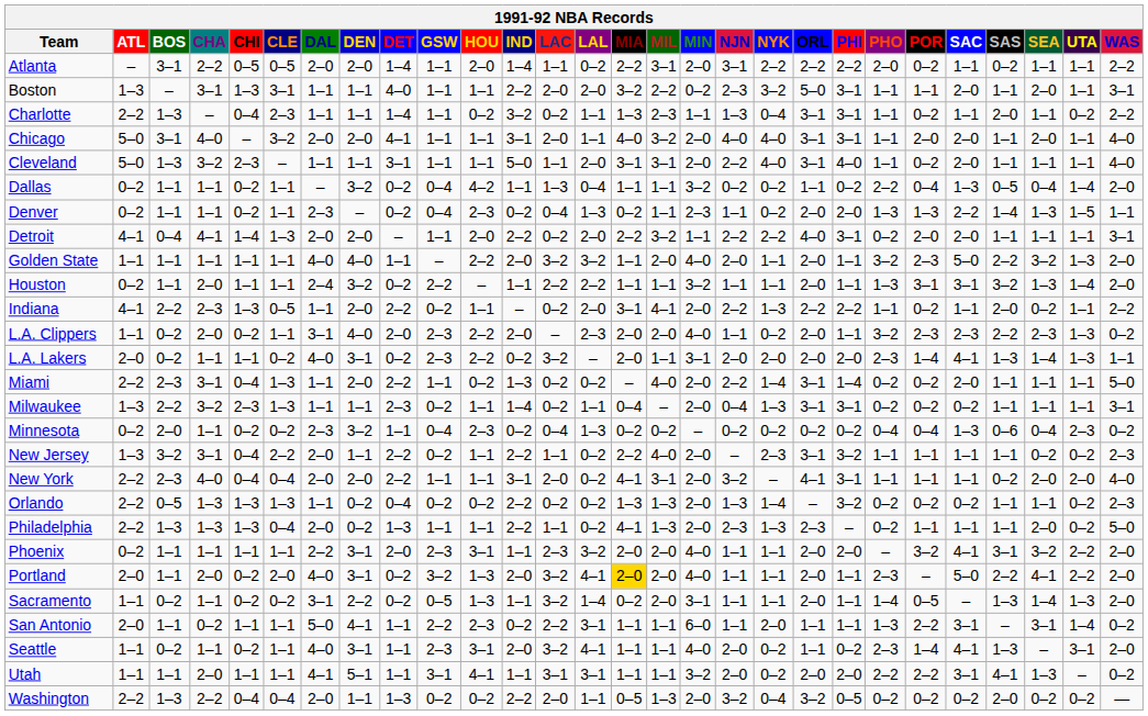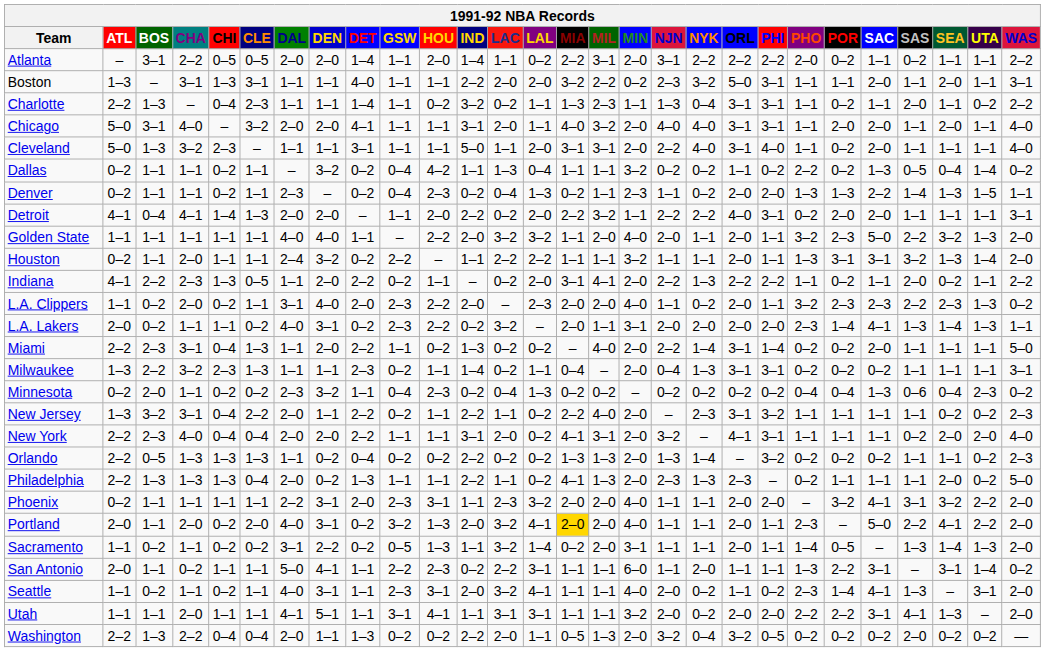 <table class="wikitable" style="font-size:95%; text-align:center;">
 <tr>
 <th colspan=28>1991-92 NBA Records</th>
 </tr>
 <tr>
 <th width=100>Team</th>
 <th style="background:#FF0000;color:#FFFFFF;width=35">ATL</th>
 <th style="background:#006400;color:#FFFFFF;width=35">BOS</th>
 <th style="background:#008080;color:#800080;width=35">CHA</th>
 <th style="background:#FF0000;color:#000000;width=35">CHI</th>
 <th style="background:#000080;color:#FF8C00;width=35">CLE</th>
 <th style="background:#008000;color:#00008B;width=35">DAL</th>
 <th style="background:#0000CD;color:#FFD700;width=35">DEN</th>
 <th style="background:#0000FF;color:#FF0000;width=35">DET</th>
 <th style="background:#0000FF;color:#FFD700;width=35">GSW</th>
 <th style="background:#FF0000;color:#FFD700;width=35">HOU</th>
 <th style="background:#000080;color:#FFD700;width=35">IND</th>
 <th style="background:#F9160D;color:#1A2E8B;width=35">LAC</th>
 <th style="background:#800080;color:#FFD700;width=35">LAL</th>
 <th style="background:#000000;color:#8B0000;width=35">MIA</th>
 <th style="background:#006400;color:#B22222;width=35">MIL</th>
 <th style="background:#0000FF;color:#228B22;width=35">MIN</th>
 <th style="background:#DC143C;color:#0000CD;width=35">NJN</th>
 <th style="background:#0000FF;color:#FF8C00;width=35">NYK</th>
 <th style="background:#0000FF;color:#000000;width=35">ORL</th>
 <th style="background:#FF0000;color:#0000FF;width=35">PHI</th>
 <th style="background:#800080;color:#FF4500;width=35">PHO</th>
 <th style="background:#000000;color:#FF0000;width=35">POR</th>
 <th style="background:#0000FF;color:#FFFFFF;width=35">SAC</th>
 <th style="background:#000000;color:#C0C0C0;width=35">SAS</th>
 <th style="background:#005831;color:#FFC322;width=35">SEA</th>
 <th style="background:#36004A;color:#FFFF00;width=35">UTA</th>
 <th style="background:#DC143C;color:#0000CD;width=35">WAS</th>
 </tr>
 <tr>
 <td style="text-align:left;"><a href='#'>Atlanta</a></td>
 <td>–</td>
 <td>3–1</td>
 <td>2–2</td>
 <td>0–5</td>
 <td>0–5</td>
 <td>2–0</td>
 <td>2–0</td>
 <td>1–4</td>
 <td>1–1</td>
 <td>2–0</td>
 <td>1–4</td>
 <td>1–1</td>
 <td>0–2</td>
 <td>2–2</td>
 <td>3–1</td>
 <td>2–0</td>
 <td>3–1</td>
 <td>2–2</td>
 <td>2–2</td>
 <td>2–2</td>
 <td>2–0</td>
 <td>0–2</td>
 <td>1–1</td>
 <td>0–2</td>
 <td>1–1</td>
 <td>1–1</td>
 <td>2–2</td>
 </tr>
 <tr>
 <td style="text-align:left;">Boston</td>
 <td>1–3</td>
 <td>–</td>
 <td>3–1</td>
 <td>1–3</td>
 <td>3–1</td>
 <td>1–1</td>
 <td>1–1</td>
 <td>4–0</td>
 <td>1–1</td>
 <td>1–1</td>
 <td>2–2</td>
 <td>2–0</td>
 <td>2–0</td>
 <td>3–2</td>
 <td>2–2</td>
 <td>0–2</td>
 <td>2–3</td>
 <td>3–2</td>
 <td>5–0</td>
 <td>3–1</td>
 <td>1–1</td>
 <td>1–1</td>
 <td>2–0</td>
 <td>1–1</td>
 <td>2–0</td>
 <td>1–1</td>
 <td>3–1</td>
 </tr>
 <tr>
 <td style="text-align:left;"><a href='#'>Charlotte</a></td>
 <td>2–2</td>
 <td>1–3</td>
 <td>–</td>
 <td>0–4</td>
 <td>2–3</td>
 <td>1–1</td>
 <td>1–1</td>
 <td>1–4</td>
 <td>1–1</td>
 <td>0–2</td>
 <td>3–2</td>
 <td>0–2</td>
 <td>1–1</td>
 <td>1–3</td>
 <td>2–3</td>
 <td>1–1</td>
 <td>1–3</td>
 <td>0–4</td>
 <td>3–1</td>
 <td>3–1</td>
 <td>1–1</td>
 <td>0–2</td>
 <td>1–1</td>
 <td>2–0</td>
 <td>1–1</td>
 <td>0–2</td>
 <td>2–2</td>
 </tr>
 <tr>
 <td style="text-align:left;"><a href='#'>Chicago</a></td>
 <td>5–0</td>
 <td>3–1</td>
 <td>4–0</td>
 <td>–</td>
 <td>3–2</td>
 <td>2–0</td>
 <td>2–0</td>
 <td>4–1</td>
 <td>1–1</td>
 <td>1–1</td>
 <td>3–1</td>
 <td>2–0</td>
 <td>1–1</td>
 <td>4–0</td>
 <td>3–2</td>
 <td>2–0</td>
 <td>4–0</td>
 <td>4–0</td>
 <td>3–1</td>
 <td>3–1</td>
 <td>1–1</td>
 <td>2–0</td>
 <td>2–0</td>
 <td>1–1</td>
 <td>2–0</td>
 <td>1–1</td>
 <td>4–0</td>
 </tr>
 <tr>
 <td style="text-align:left;"><a href='#'>Cleveland</a></td>
 <td>5–0</td>
 <td>1–3</td>
 <td>3–2</td>
 <td>2–3</td>
 <td>–</td>
 <td>1–1</td>
 <td>1–1</td>
 <td>3–1</td>
 <td>1–1</td>
 <td>1–1</td>
 <td>5–0</td>
 <td>1–1</td>
 <td>2–0</td>
 <td>3–1</td>
 <td>3–1</td>
 <td>2–0</td>
 <td>2–2</td>
 <td>4–0</td>
 <td>3–1</td>
 <td>4–0</td>
 <td>1–1</td>
 <td>0–2</td>
 <td>2–0</td>
 <td>1–1</td>
 <td>1–1</td>
 <td>1–1</td>
 <td>4–0</td>
 </tr>
 <tr>
 <td style="text-align:left;"><a href='#'>Dallas</a></td>
 <td>0–2</td>
 <td>1–1</td>
 <td>1–1</td>
 <td>0–2</td>
 <td>1–1</td>
 <td>–</td>
 <td>3–2</td>
 <td>0–2</td>
 <td>0–4</td>
 <td>4–2</td>
 <td>1–1</td>
 <td>1–3</td>
 <td>0–4</td>
 <td>1–1</td>
 <td>1–1</td>
 <td>3–2</td>
 <td>0–2</td>
 <td>0–2</td>
 <td>1–1</td>
 <td>0–2</td>
 <td>2–2</td>
-<td>0–4</td>
+<td>0–2</td>
 <td>1–3</td>
 <td>0–5</td>
 <td>0–4</td>
 <td>1–4</td>
-<td>2–0</td>
+<td>0–2</td>
 </tr>
 <tr>
 <td style="text-align:left;"><a href='#'>Denver</a></td>
 <td>0–2</td>
 <td>1–1</td>
 <td>1–1</td>
 <td>0–2</td>
 <td>1–1</td>
 <td>2–3</td>
 <td>–</td>
 <td>0–2</td>
 <td>0–4</td>
 <td>2–3</td>
 <td>0–2</td>
 <td>0–4</td>
 <td>1–3</td>
 <td>0–2</td>
 <td>1–1</td>
 <td>2–3</td>
 <td>1–1</td>
 <td>0–2</td>
 <td>2–0</td>
 <td>2–0</td>
 <td>1–3</td>
 <td>1–3</td>
 <td>2–2</td>
 <td>1–4</td>
 <td>1–3</td>
 <td>1–5</td>
 <td>1–1</td>
 </tr>
 <tr>
 <td style="text-align:left;"><a href='#'>Detroit</a></td>
 <td>4–1</td>
 <td>0–4</td>
 <td>4–1</td>
 <td>1–4</td>
 <td>1–3</td>
 <td>2–0</td>
 <td>2–0</td>
 <td>–</td>
 <td>1–1</td>
 <td>2–0</td>
 <td>2–2</td>
 <td>0–2</td>
 <td>2–0</td>
 <td>2–2</td>
 <td>3–2</td>
 <td>1–1</td>
 <td>2–2</td>
 <td>2–2</td>
 <td>4–0</td>
 <td>3–1</td>
 <td>0–2</td>
 <td>2–0</td>
 <td>2–0</td>
 <td>1–1</td>
 <td>1–1</td>
 <td>1–1</td>
 <td>3–1</td>
 </tr>
 <tr>
 <td style="text-align:left;"><a href='#'>Golden State</a></td>
 <td>1–1</td>
 <td>1–1</td>
 <td>1–1</td>
 <td>1–1</td>
 <td>1–1</td>
 <td>4–0</td>
 <td>4–0</td>
 <td>1–1</td>
 <td>–</td>
 <td>2–2</td>
 <td>2–0</td>
 <td>3–2</td>
 <td>3–2</td>
 <td>1–1</td>
 <td>2–0</td>
 <td>4–0</td>
 <td>2–0</td>
 <td>1–1</td>
 <td>2–0</td>
 <td>1–1</td>
 <td>3–2</td>
 <td>2–3</td>
 <td>5–0</td>
 <td>2–2</td>
 <td>3–2</td>
 <td>1–3</td>
 <td>2–0</td>
 </tr>
 <tr>
 <td style="text-align:left;"><a href='#'>Houston</a></td>
 <td>0–2</td>
 <td>1–1</td>
 <td>2–0</td>
 <td>1–1</td>
 <td>1–1</td>
 <td>2–4</td>
 <td>3–2</td>
 <td>0–2</td>
 <td>2–2</td>
 <td>–</td>
 <td>1–1</td>
 <td>2–2</td>
 <td>2–2</td>
 <td>1–1</td>
 <td>1–1</td>
 <td>3–2</td>
 <td>1–1</td>
 <td>1–1</td>
 <td>2–0</td>
 <td>1–1</td>
 <td>1–3</td>
 <td>3–1</td>
 <td>3–1</td>
 <td>3–2</td>
 <td>1–3</td>
 <td>1–4</td>
 <td>2–0</td>
 </tr>
 <tr>
 <td style="text-align:left;"><a href='#'>Indiana</a></td>
 <td>4–1</td>
 <td>2–2</td>
 <td>2–3</td>
 <td>1–3</td>
 <td>0–5</td>
 <td>1–1</td>
 <td>2–0</td>
 <td>2–2</td>
 <td>0–2</td>
 <td>1–1</td>
 <td>–</td>
 <td>0–2</td>
 <td>2–0</td>
 <td>3–1</td>
 <td>4–1</td>
 <td>2–0</td>
 <td>2–2</td>
 <td>1–3</td>
 <td>2–2</td>
 <td>2–2</td>
 <td>1–1</td>
 <td>0–2</td>
 <td>1–1</td>
 <td>2–0</td>
 <td>0–2</td>
 <td>1–1</td>
 <td>2–2</td>
 </tr>
 <tr>
 <td style="text-align:left;"><a href='#'>L.A. Clippers</a></td>
 <td>1–1</td>
 <td>0–2</td>
 <td>2–0</td>
 <td>0–2</td>
 <td>1–1</td>
 <td>3–1</td>
 <td>4–0</td>
 <td>2–0</td>
 <td>2–3</td>
 <td>2–2</td>
 <td>2–0</td>
 <td>–</td>
 <td>2–3</td>
 <td>2–0</td>
 <td>2–0</td>
 <td>4–0</td>
 <td>1–1</td>
 <td>0–2</td>
 <td>2–0</td>
 <td>1–1</td>
 <td>3–2</td>
 <td>2–3</td>
 <td>2–3</td>
 <td>2–2</td>
 <td>2–3</td>
 <td>1–3</td>
 <td>0–2</td>
 </tr>
 <tr>
 <td style="text-align:left;"><a href='#'>L.A. Lakers</a></td>
 <td>2–0</td>
 <td>0–2</td>
 <td>1–1</td>
 <td>1–1</td>
 <td>0–2</td>
 <td>4–0</td>
 <td>3–1</td>
 <td>0–2</td>
 <td>2–3</td>
 <td>2–2</td>
 <td>0–2</td>
 <td>3–2</td>
 <td>–</td>
 <td>2–0</td>
 <td>1–1</td>
 <td>3–1</td>
 <td>2–0</td>
 <td>2–0</td>
 <td>2–0</td>
 <td>2–0</td>
 <td>2–3</td>
 <td>1–4</td>
 <td>4–1</td>
 <td>1–3</td>
 <td>1–4</td>
 <td>1–3</td>
 <td>1–1</td>
 </tr>
 <tr>
 <td style="text-align:left;"><a href='#'>Miami</a></td>
 <td>2–2</td>
 <td>2–3</td>
 <td>3–1</td>
 <td>0–4</td>
 <td>1–3</td>
 <td>1–1</td>
 <td>2–0</td>
 <td>2–2</td>
 <td>1–1</td>
 <td>0–2</td>
 <td>1–3</td>
 <td>0–2</td>
 <td>0–2</td>
 <td>–</td>
 <td>4–0</td>
 <td>2–0</td>
 <td>2–2</td>
 <td>1–4</td>
 <td>3–1</td>
 <td>1–4</td>
 <td>0–2</td>
 <td>0–2</td>
 <td>2–0</td>
 <td>1–1</td>
 <td>1–1</td>
 <td>1–1</td>
 <td>5–0</td>
 </tr>
 <tr>
 <td style="text-align:left;"><a href='#'>Milwaukee</a></td>
 <td>1–3</td>
 <td>2–2</td>
 <td>3–2</td>
 <td>2–3</td>
 <td>1–3</td>
 <td>1–1</td>
 <td>1–1</td>
 <td>2–3</td>
 <td>0–2</td>
 <td>1–1</td>
 <td>1–4</td>
 <td>0–2</td>
 <td>1–1</td>
 <td>0–4</td>
 <td>–</td>
 <td>2–0</td>
 <td>0–4</td>
 <td>1–3</td>
 <td>3–1</td>
 <td>3–1</td>
 <td>0–2</td>
 <td>0–2</td>
 <td>0–2</td>
 <td>1–1</td>
 <td>1–1</td>
 <td>1–1</td>
 <td>3–1</td>
 </tr>
 <tr>
 <td style="text-align:left;"><a href='#'>Minnesota</a></td>
 <td>0–2</td>
 <td>2–0</td>
 <td>1–1</td>
 <td>0–2</td>
 <td>0–2</td>
 <td>2–3</td>
 <td>3–2</td>
 <td>1–1</td>
 <td>0–4</td>
 <td>2–3</td>
 <td>0–2</td>
 <td>0–4</td>
 <td>1–3</td>
 <td>0–2</td>
 <td>0–2</td>
 <td>–</td>
 <td>0–2</td>
 <td>0–2</td>
 <td>0–2</td>
 <td>0–2</td>
 <td>0–4</td>
 <td>0–4</td>
 <td>1–3</td>
 <td>0–6</td>
 <td>0–4</td>
 <td>2–3</td>
 <td>0–2</td>
 </tr>
 <tr>
 <td style="text-align:left;"><a href='#'>New Jersey</a></td>
 <td>1–3</td>
 <td>3–2</td>
 <td>3–1</td>
 <td>0–4</td>
 <td>2–2</td>
 <td>2–0</td>
 <td>1–1</td>
 <td>2–2</td>
 <td>0–2</td>
 <td>1–1</td>
 <td>2–2</td>
 <td>1–1</td>
 <td>0–2</td>
 <td>2–2</td>
 <td>4–0</td>
 <td>2–0</td>
 <td>–</td>
 <td>2–3</td>
 <td>3–1</td>
 <td>3–2</td>
 <td>1–1</td>
 <td>1–1</td>
 <td>1–1</td>
 <td>1–1</td>
 <td>0–2</td>
 <td>0–2</td>
 <td>2–3</td>
 </tr>
 <tr>
 <td style="text-align:left;"><a href='#'>New York</a></td>
 <td>2–2</td>
 <td>2–3</td>
 <td>4–0</td>
 <td>0–4</td>
 <td>0–4</td>
 <td>2–0</td>
 <td>2–0</td>
 <td>2–2</td>
 <td>1–1</td>
 <td>1–1</td>
 <td>3–1</td>
 <td>2–0</td>
 <td>0–2</td>
 <td>4–1</td>
 <td>3–1</td>
 <td>2–0</td>
 <td>3–2</td>
 <td>–</td>
 <td>4–1</td>
 <td>3–1</td>
 <td>1–1</td>
 <td>1–1</td>
 <td>1–1</td>
 <td>0–2</td>
 <td>2–0</td>
 <td>2–0</td>
 <td>4–0</td>
 </tr>
 <tr>
 <td style="text-align:left;"><a href='#'>Orlando</a></td>
 <td>2–2</td>
 <td>0–5</td>
 <td>1–3</td>
 <td>1–3</td>
 <td>1–3</td>
 <td>1–1</td>
 <td>0–2</td>
 <td>0–4</td>
 <td>0–2</td>
 <td>0–2</td>
 <td>2–2</td>
 <td>0–2</td>
 <td>0–2</td>
 <td>1–3</td>
 <td>1–3</td>
 <td>2–0</td>
 <td>1–3</td>
 <td>1–4</td>
 <td>–</td>
 <td>3–2</td>
 <td>0–2</td>
 <td>0–2</td>
 <td>0–2</td>
 <td>1–1</td>
 <td>1–1</td>
 <td>0–2</td>
 <td>2–3</td>
 </tr>
 <tr>
 <td style="text-align:left;"><a href='#'>Philadelphia</a></td>
 <td>2–2</td>
 <td>1–3</td>
 <td>1–3</td>
 <td>1–3</td>
 <td>0–4</td>
 <td>2–0</td>
 <td>0–2</td>
 <td>1–3</td>
 <td>1–1</td>
 <td>1–1</td>
 <td>2–2</td>
 <td>1–1</td>
 <td>0–2</td>
 <td>4–1</td>
 <td>1–3</td>
 <td>2–0</td>
 <td>2–3</td>
 <td>1–3</td>
 <td>2–3</td>
 <td>–</td>
 <td>0–2</td>
 <td>1–1</td>
 <td>1–1</td>
 <td>1–1</td>
 <td>2–0</td>
 <td>0–2</td>
 <td>5–0</td>
 </tr>
 <tr>
 <td style="text-align:left;"><a href='#'>Phoenix</a></td>
 <td>0–2</td>
 <td>1–1</td>
 <td>1–1</td>
 <td>1–1</td>
 <td>1–1</td>
 <td>2–2</td>
 <td>3–1</td>
 <td>2–0</td>
 <td>2–3</td>
 <td>3–1</td>
 <td>1–1</td>
 <td>2–3</td>
 <td>3–2</td>
 <td>2–0</td>
 <td>2–0</td>
 <td>4–0</td>
 <td>1–1</td>
 <td>1–1</td>
 <td>2–0</td>
 <td>2–0</td>
 <td>–</td>
 <td>3–2</td>
 <td>4–1</td>
 <td>3–1</td>
 <td>3–2</td>
 <td>2–2</td>
 <td>2–0</td>
 </tr>
 <tr>
 <td style="text-align:left;"><a href='#'>Portland</a></td>
 <td>2–0</td>
 <td>1–1</td>
 <td>2–0</td>
 <td>0–2</td>
 <td>2–0</td>
 <td>4–0</td>
 <td>3–1</td>
 <td>0–2</td>
 <td>3–2</td>
 <td>1–3</td>
 <td>2–0</td>
 <td>3–2</td>
 <td>4–1</td>
 <td style="background: gold;">2–0</td>
 <td>2–0</td>
 <td>4–0</td>
 <td>1–1</td>
 <td>1–1</td>
 <td>2–0</td>
 <td>1–1</td>
 <td>2–3</td>
 <td>–</td>
 <td>5–0</td>
 <td>2–2</td>
 <td>4–1</td>
 <td>2–2</td>
 <td>2–0</td>
 </tr>
 <tr>
 <td style="text-align:left;"><a href='#'>Sacramento</a></td>
 <td>1–1</td>
 <td>0–2</td>
 <td>1–1</td>
 <td>0–2</td>
 <td>0–2</td>
 <td>3–1</td>
 <td>2–2</td>
 <td>0–2</td>
 <td>0–5</td>
 <td>1–3</td>
 <td>1–1</td>
 <td>3–2</td>
 <td>1–4</td>
 <td>0–2</td>
 <td>2–0</td>
 <td>3–1</td>
 <td>1–1</td>
 <td>1–1</td>
 <td>2–0</td>
 <td>1–1</td>
 <td>1–4</td>
 <td>0–5</td>
 <td>–</td>
 <td>1–3</td>
 <td>1–4</td>
 <td>1–3</td>
 <td>2–0</td>
 </tr>
 <tr>
 <td style="text-align:left;"><a href='#'>San Antonio</a></td>
 <td>2–0</td>
 <td>1–1</td>
 <td>0–2</td>
 <td>1–1</td>
 <td>1–1</td>
 <td>5–0</td>
 <td>4–1</td>
 <td>1–1</td>
 <td>2–2</td>
 <td>2–3</td>
 <td>0–2</td>
 <td>2–2</td>
 <td>3–1</td>
 <td>1–1</td>
 <td>1–1</td>
 <td>6–0</td>
 <td>1–1</td>
 <td>2–0</td>
 <td>1–1</td>
 <td>1–1</td>
 <td>1–3</td>
 <td>2–2</td>
 <td>3–1</td>
 <td>–</td>
 <td>3–1</td>
 <td>1–4</td>
 <td>0–2</td>
 </tr>
 <tr>
 <td style="text-align:left;"><a href='#'>Seattle</a></td>
 <td>1–1</td>
 <td>0–2</td>
 <td>1–1</td>
 <td>0–2</td>
 <td>1–1</td>
 <td>4–0</td>
 <td>3–1</td>
 <td>1–1</td>
 <td>2–3</td>
 <td>3–1</td>
 <td>2–0</td>
 <td>3–2</td>
 <td>4–1</td>
 <td>1–1</td>
 <td>1–1</td>
 <td>4–0</td>
 <td>2–0</td>
 <td>0–2</td>
 <td>1–1</td>
 <td>0–2</td>
 <td>2–3</td>
 <td>1–4</td>
 <td>4–1</td>
 <td>1–3</td>
 <td>–</td>
 <td>3–1</td>
 <td>2–0</td>
 </tr>
 <tr>
 <td style="text-align:left;"><a href='#'>Utah</a></td>
 <td>1–1</td>
 <td>1–1</td>
 <td>2–0</td>
 <td>1–1</td>
 <td>1–1</td>
 <td>4–1</td>
 <td>5–1</td>
 <td>1–1</td>
 <td>3–1</td>
 <td>4–1</td>
 <td>1–1</td>
 <td>3–1</td>
 <td>3–1</td>
 <td>1–1</td>
 <td>1–1</td>
 <td>3–2</td>
 <td>2–0</td>
 <td>0–2</td>
 <td>2–0</td>
 <td>2–0</td>
 <td>2–2</td>
 <td>2–2</td>
 <td>3–1</td>
 <td>4–1</td>
 <td>1–3</td>
 <td>–</td>
-<td>0–2</td>
+<td>2–0</td>
 </tr>
 <tr>
 <td style="text-align:left;"><a href='#'>Washington</a></td>
 <td>2–2</td>
 <td>1–3</td>
 <td>2–2</td>
 <td>0–4</td>
 <td>0–4</td>
 <td>2–0</td>
 <td>1–1</td>
 <td>1–3</td>
 <td>0–2</td>
 <td>0–2</td>
 <td>2–2</td>
 <td>2–0</td>
 <td>1–1</td>
 <td>0–5</td>
 <td>1–3</td>
 <td>2–0</td>
 <td>3–2</td>
 <td>0–4</td>
 <td>3–2</td>
 <td>0–5</td>
 <td>0–2</td>
 <td>0–2</td>
 <td>0–2</td>
 <td>2–0</td>
 <td>0–2</td>
 <td>0–2</td>
 <td>—</td>
 </tr>
 </table>
